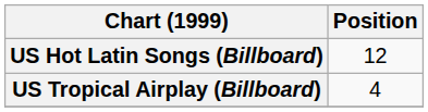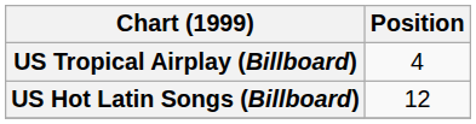 <table class="wikitable plainrowheaders " style="text-align:center;">
 <tr>
 <th scope="col">Chart (1999)</th>
 <th scope="col">Position</th>
 </tr>
 <tr>
+<th scope="row">US Tropical Airplay (<em>Billboard</em>)</th>
+<td>4</td>
+</tr>
+<tr>
 <th scope="row">US Hot Latin Songs (<em>Billboard</em>)</th>
 <td>12</td>
 </tr>
 <tr>
-<th scope="row">US Tropical Airplay (<em>Billboard</em>)</th>
-<td>4</td>
-</tr>
-<tr>
 </tr>
 </table>
